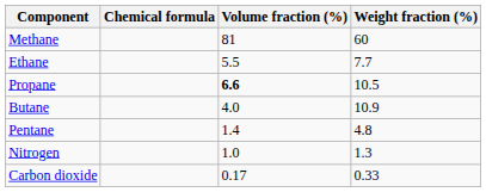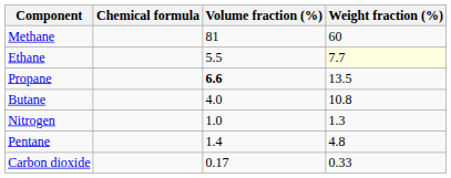 <table class="wikitable">
 <tr>
 <th>Component</th>
 <th>Chemical formula</th>
 <th>Volume fraction (%)</th>
 <th>Weight fraction (%)</th>
 </tr>
 <tr>
 <td><a href='#'>Methane</a></td>
 <td></td>
 <td>81</td>
 <td>60</td>
 </tr>
 <tr>
 <td><a href='#'>Ethane</a></td>
 <td></td>
 <td>5.5</td>
-<td>7.7</td>
+<td style="background: lightyellow;">7.7</td>
 </tr>
 <tr>
 <td><a href='#'>Propane</a></td>
 <td></td>
 <td><strong>6.6</strong></td>
-<td>10.5</td>
+<td>13.5</td>
 </tr>
 <tr>
 <td><a href='#'>Butane</a></td>
 <td></td>
 <td>4.0</td>
-<td>10.9</td>
+<td>10.8</td>
+</tr>
+<tr>
+<td><a href='#'>Nitrogen</a></td>
+<td></td>
+<td>1.0</td>
+<td>1.3</td>
 </tr>
 <tr>
 <td><a href='#'>Pentane</a></td>
 <td></td>
 <td>1.4</td>
 <td>4.8</td>
 </tr>
 <tr>
-<td><a href='#'>Nitrogen</a></td>
-<td></td>
-<td>1.0</td>
-<td>1.3</td>
-</tr>
-<tr>
 <td><a href='#'>Carbon dioxide</a></td>
 <td></td>
 <td>0.17</td>
 <td>0.33</td>
 </tr>
 </table>
